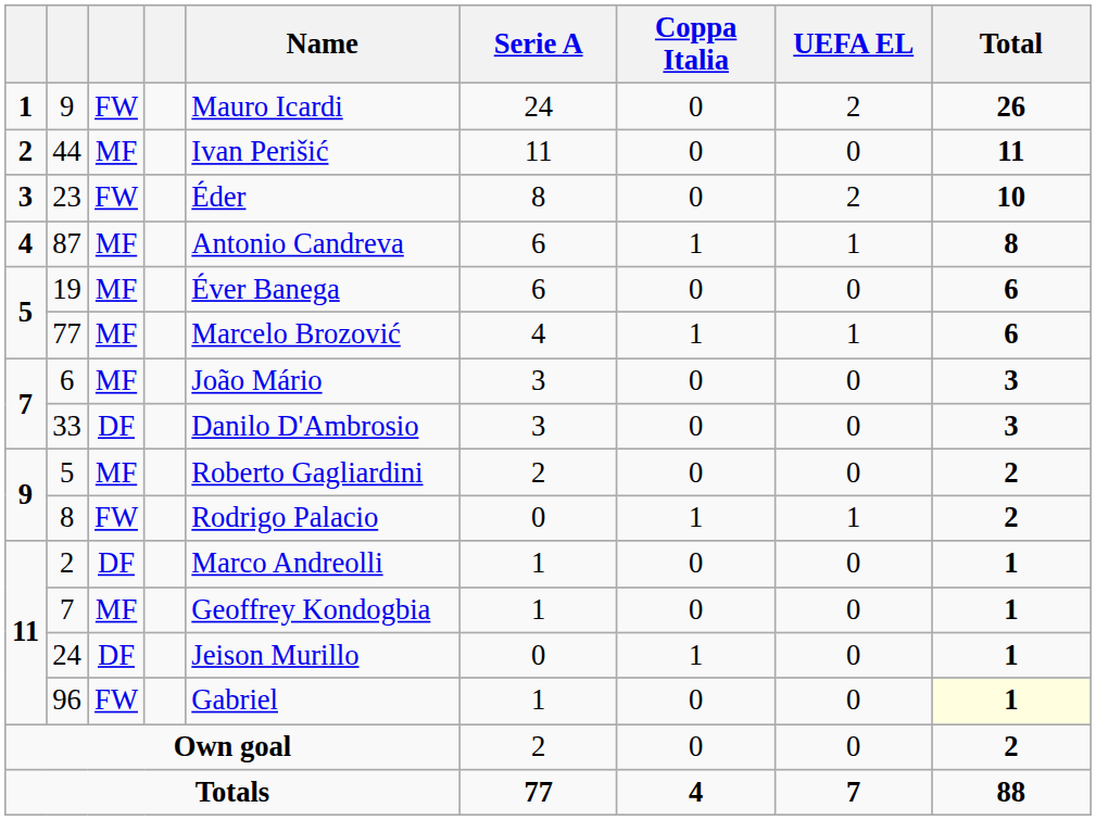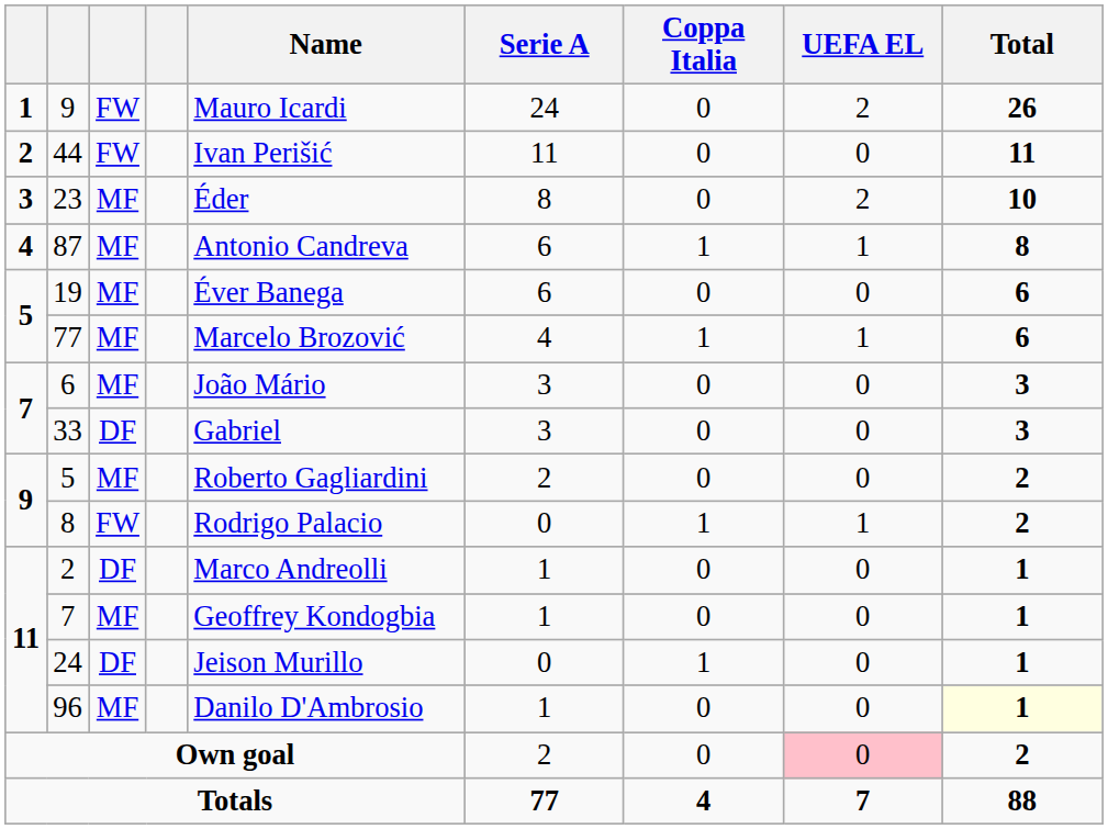 <table class="wikitable" style="text-align:center">
 <tr>
 <th width=15></th>
 <th width=15></th>
 <th width=15></th>
 <th width=15></th>
 <th width=145>Name</th>
 <th width=80><a href='#'>Serie A</a></th>
 <th width=80><a href='#'>Coppa Italia</a></th>
 <th width=80><a href='#'>UEFA EL</a></th>
 <th width=80>Total</th>
 </tr>
 <tr>
 <td><strong>1</strong></td>
 <td>9</td>
 <td><a href='#'>FW</a></td>
 <td></td>
 <td align=left><a href='#'>Mauro Icardi</a></td>
 <td>24</td>
 <td>0</td>
 <td>2</td>
 <td><strong>26</strong></td>
 </tr>
 <tr>
 <td><strong>2</strong></td>
 <td>44</td>
-<td><a href='#'>MF</a></td>
+<td><a href='#'>FW</a></td>
 <td></td>
 <td align=left><a href='#'>Ivan Perišić</a></td>
 <td>11</td>
 <td>0</td>
 <td>0</td>
 <td><strong>11</strong></td>
 </tr>
 <tr>
 <td><strong>3</strong></td>
 <td>23</td>
-<td><a href='#'>FW</a></td>
+<td><a href='#'>MF</a></td>
 <td></td>
 <td align=left><a href='#'>Éder</a></td>
 <td>8</td>
 <td>0</td>
 <td>2</td>
 <td><strong>10</strong></td>
 </tr>
 <tr>
 <td><strong>4</strong></td>
 <td>87</td>
 <td><a href='#'>MF</a></td>
 <td></td>
 <td align=left><a href='#'>Antonio Candreva</a></td>
 <td>6</td>
 <td>1</td>
 <td>1</td>
 <td><strong>8</strong></td>
 </tr>
 <tr>
 <td rowspan=2><strong>5</strong></td>
 <td>19</td>
 <td><a href='#'>MF</a></td>
 <td></td>
 <td align=left><a href='#'>Éver Banega</a></td>
 <td>6</td>
 <td>0</td>
 <td>0</td>
 <td><strong>6</strong></td>
 </tr>
 <tr>
 <td>77</td>
 <td><a href='#'>MF</a></td>
 <td></td>
 <td align=left><a href='#'>Marcelo Brozović</a></td>
 <td>4</td>
 <td>1</td>
 <td>1</td>
 <td><strong>6</strong></td>
 </tr>
 <tr>
 <td rowspan=2><strong>7</strong></td>
 <td>6</td>
 <td><a href='#'>MF</a></td>
 <td></td>
 <td align=left><a href='#'>João Mário</a></td>
 <td>3</td>
 <td>0</td>
 <td>0</td>
 <td><strong>3</strong></td>
 </tr>
 <tr>
 <td>33</td>
 <td><a href='#'>DF</a></td>
 <td></td>
-<td align=left><a href='#'>Danilo D'Ambrosio</a></td>
+<td align=left><a href='#'>Gabriel</a></td>
 <td>3</td>
 <td>0</td>
 <td>0</td>
 <td><strong>3</strong></td>
 </tr>
 <tr>
 <td rowspan=2><strong>9</strong></td>
 <td>5</td>
 <td><a href='#'>MF</a></td>
 <td></td>
 <td align=left><a href='#'>Roberto Gagliardini</a></td>
 <td>2</td>
 <td>0</td>
 <td>0</td>
 <td><strong>2</strong></td>
 </tr>
 <tr>
 <td>8</td>
 <td><a href='#'>FW</a></td>
 <td></td>
 <td align=left><a href='#'>Rodrigo Palacio</a></td>
 <td>0</td>
 <td>1</td>
 <td>1</td>
 <td><strong>2</strong></td>
 </tr>
 <tr>
 <td rowspan=4><strong>11</strong></td>
 <td>2</td>
 <td><a href='#'>DF</a></td>
 <td></td>
 <td align=left><a href='#'>Marco Andreolli</a></td>
 <td>1</td>
 <td>0</td>
 <td>0</td>
 <td><strong>1</strong></td>
 </tr>
 <tr '>
 <td>7</td>
 <td><a href='#'>MF</a></td>
 <td></td>
 <td align=left><a href='#'>Geoffrey Kondogbia</a></td>
 <td>1</td>
 <td>0</td>
 <td>0</td>
 <td><strong>1</strong></td>
 </tr>
 <tr>
 <td>24</td>
 <td><a href='#'>DF</a></td>
 <td></td>
 <td align=left><a href='#'>Jeison Murillo</a></td>
 <td>0</td>
 <td>1</td>
 <td>0</td>
 <td><strong>1</strong></td>
 </tr>
 <tr>
 <td>96</td>
-<td><a href='#'>FW</a></td>
+<td><a href='#'>MF</a></td>
 <td></td>
-<td align=left><a href='#'>Gabriel</a></td>
+<td align=left><a href='#'>Danilo D'Ambrosio</a></td>
 <td>1</td>
 <td>0</td>
 <td>0</td>
 <td style="background: lightyellow;"><strong>1</strong></td>
 </tr>
 <tr>
 <td colspan=5><strong>Own goal</strong></td>
 <td>2</td>
 <td>0</td>
-<td>0</td>
+<td style="background: pink;">0</td>
 <td><strong>2</strong></td>
 </tr>
 <tr>
 <td colspan=5><strong>Totals</strong></td>
 <td><strong>77</strong></td>
 <td><strong>4</strong></td>
 <td><strong>7</strong></td>
 <td><strong>88</strong></td>
 </tr>
 </table>
